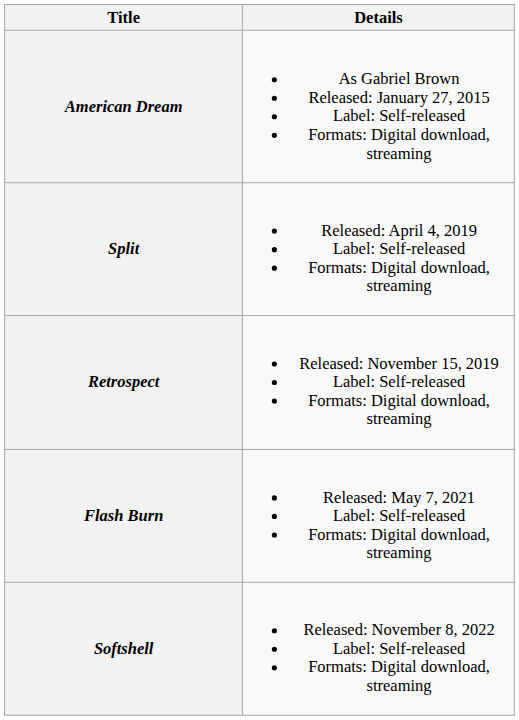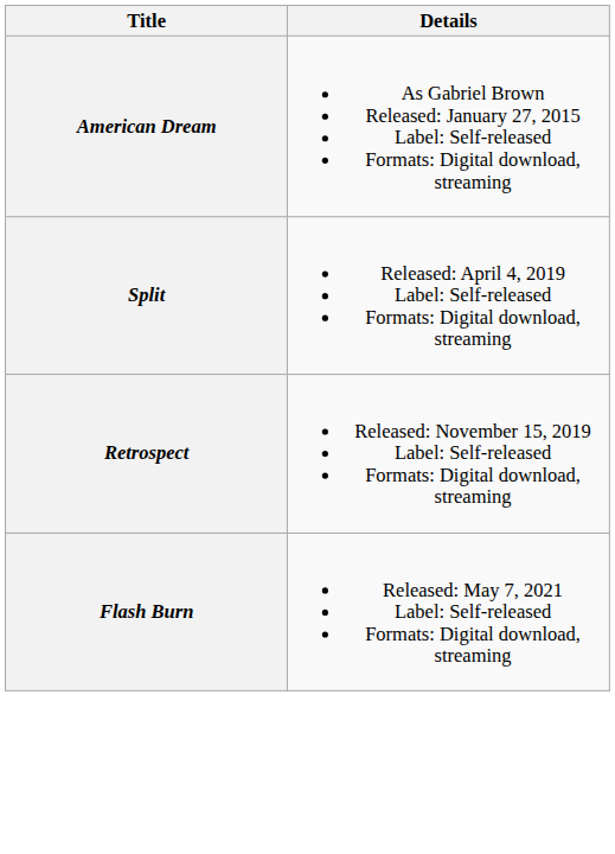 <table class="wikitable plainrowheaders" style="text-align:center;">
 <tr>
 <th scope="col" style="width:14em;">Title</th>
 <th scope="col" style="width:16em;">Details</th>
 </tr>
 <tr>
 <th scope="row"><em>American Dream</em></th>
 <td><br><ul><li>As Gabriel Brown</li><li>Released: January 27, 2015</li><li>Label: Self-released</li><li>Formats: Digital download, streaming</li></ul></td>
 </tr>
 <tr>
 <th scope="row"><em>Split</em></th>
 <td><br><ul><li>Released: April 4, 2019</li><li>Label: Self-released</li><li>Formats: Digital download, streaming</li></ul></td>
 </tr>
 <tr>
 <th scope="row"><em>Retrospect</em></th>
 <td><br><ul><li>Released: November 15, 2019</li><li>Label: Self-released</li><li>Formats: Digital download, streaming</li></ul></td>
 </tr>
 <tr>
 <th scope="row"><em>Flash Burn</em></th>
 <td><br><ul><li>Released: May 7, 2021</li><li>Label: Self-released</li><li>Formats: Digital download, streaming</li></ul></td>
 </tr>
-<tr>
-<th scope="row"><em>Softshell</em></th>
-<td><br><ul><li>Released: November 8, 2022</li><li>Label: Self-released</li><li>Formats: Digital download, streaming</li></ul></td>
-</tr>
 </table>
